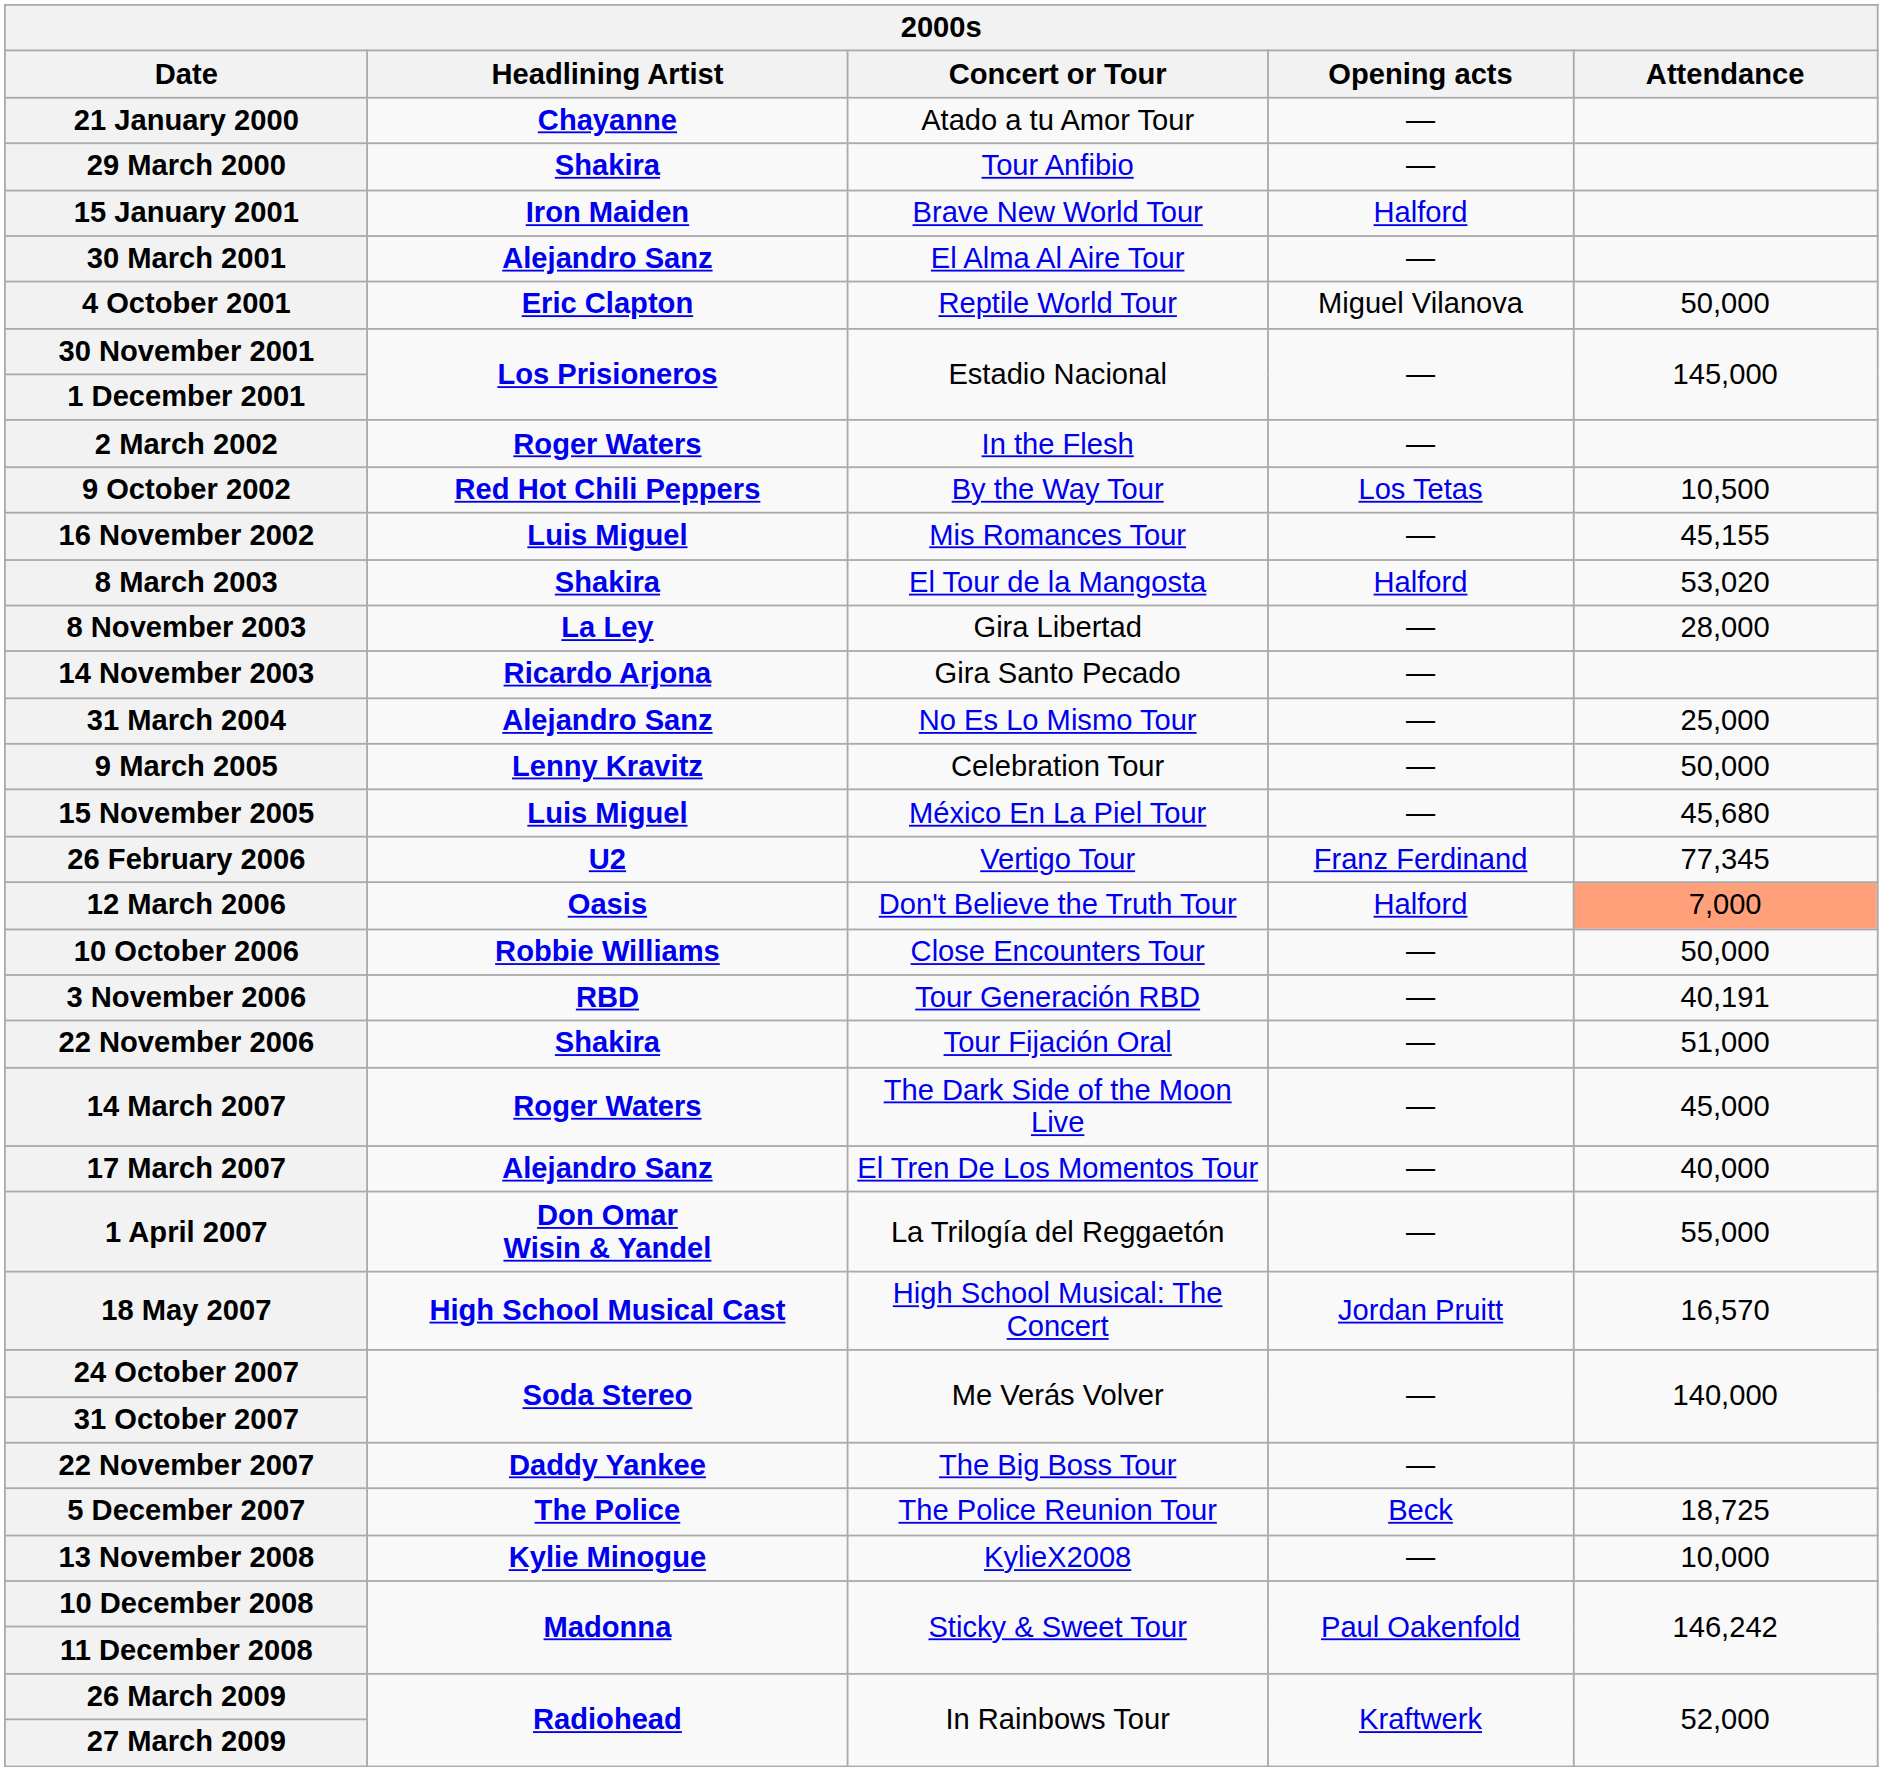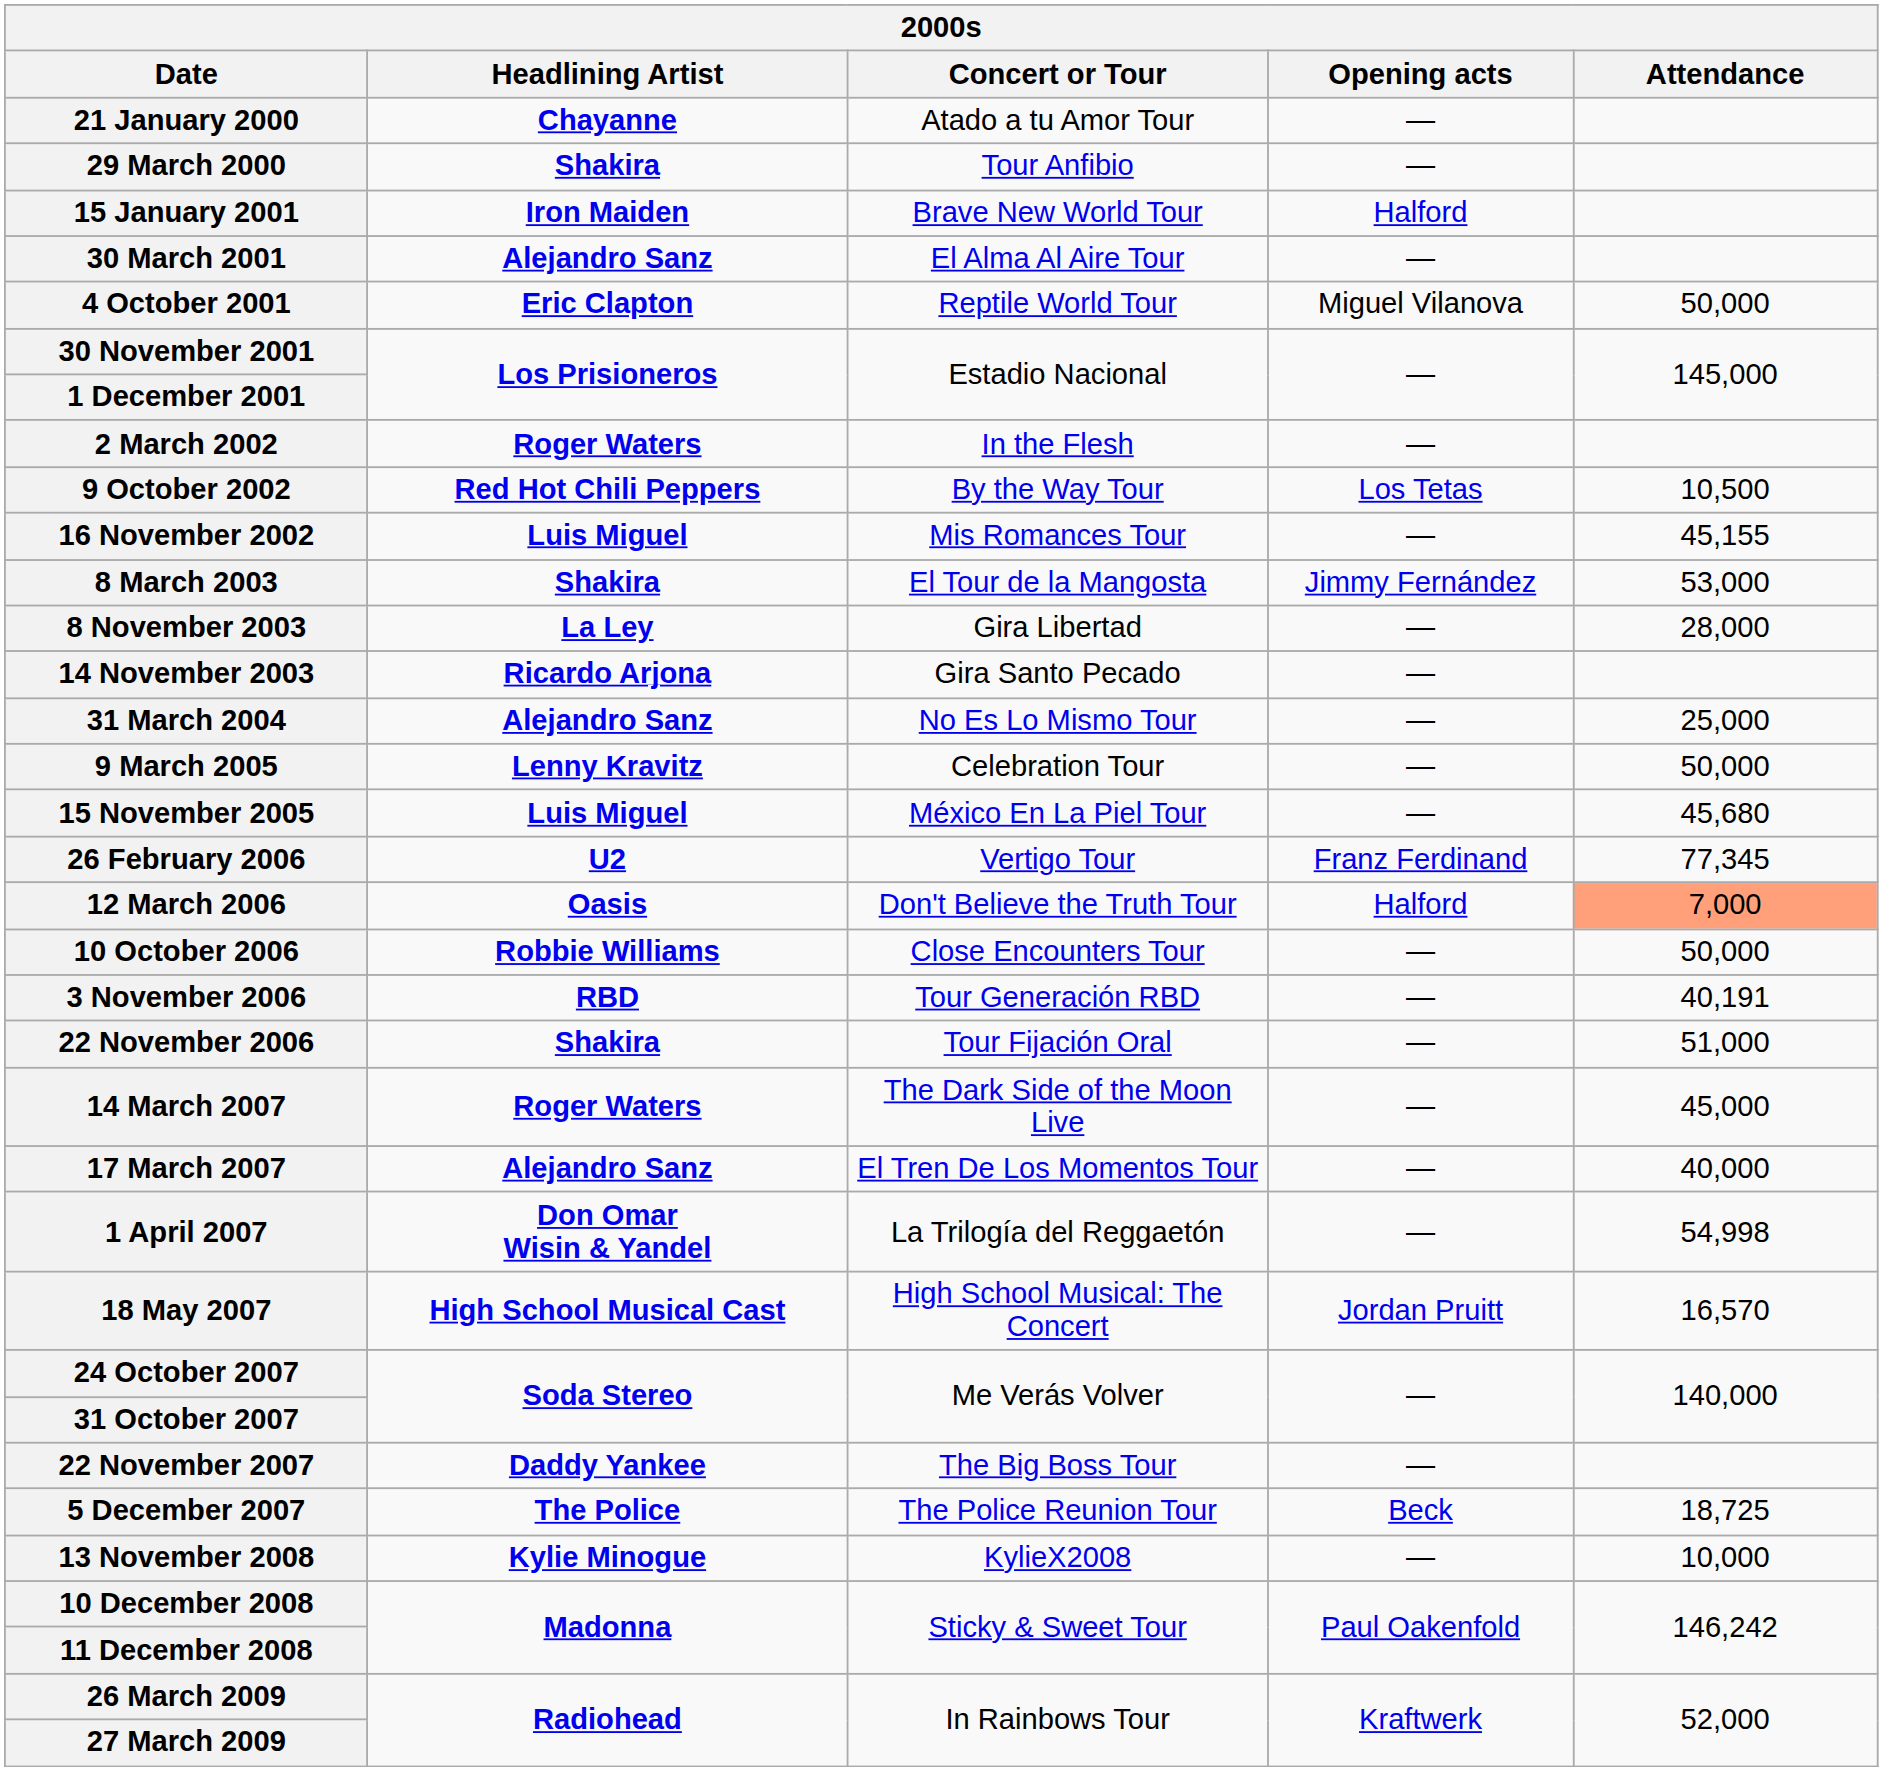 <table class="wikitable plainrowheaders collapsible collapsed" style="text-align:center;">
 <tr>
 <th colspan="5">2000s</th>
 </tr>
 <tr>
 <th scope="col" style="width:12em;">Date</th>
 <th scope="col" style="width:16em;">Headlining Artist</th>
 <th scope="col" style="width:14em;">Concert or Tour</th>
 <th scope="col" style="width:10em;">Opening acts</th>
 <th scope="col" style="width:10em;">Attendance</th>
 </tr>
 <tr>
 <th scope="row">21 January 2000</th>
 <td><strong><a href='#'>Chayanne</a></strong></td>
 <td>Atado a tu Amor Tour</td>
 <td>—</td>
 <td></td>
 </tr>
 <tr>
 <th scope="row">29 March 2000</th>
 <td><strong><a href='#'>Shakira</a></strong></td>
 <td><a href='#'>Tour Anfibio</a></td>
 <td>—</td>
 <td></td>
 </tr>
 <tr>
 <th scope="row">15 January 2001</th>
 <td><strong><a href='#'>Iron Maiden</a></strong></td>
 <td><a href='#'>Brave New World Tour</a></td>
 <td><a href='#'>Halford</a></td>
 <td></td>
 </tr>
 <tr>
 <th scope="row">30 March 2001</th>
 <td><strong><a href='#'>Alejandro Sanz</a></strong></td>
 <td><a href='#'>El Alma Al Aire Tour</a></td>
 <td>—</td>
 <td></td>
 </tr>
 <tr>
 <th scope="row">4 October 2001</th>
 <td><strong><a href='#'>Eric Clapton</a></strong></td>
 <td><a href='#'>Reptile World Tour</a></td>
 <td>Miguel Vilanova</td>
 <td>50,000</td>
 </tr>
 <tr>
 <th scope="row">30 November 2001</th>
 <td rowspan="2"><strong><a href='#'>Los Prisioneros</a></strong></td>
 <td rowspan="2">Estadio Nacional</td>
 <td rowspan="2">—</td>
 <td rowspan="2">145,000</td>
 </tr>
 <tr>
 <th scope="row">1 December 2001</th>
 </tr>
 <tr>
 <th scope="row">2 March 2002</th>
 <td><strong><a href='#'>Roger Waters</a></strong></td>
 <td><a href='#'>In the Flesh</a></td>
 <td>—</td>
 <td></td>
 </tr>
 <tr>
 <th scope="row">9 October 2002</th>
 <td><strong><a href='#'>Red Hot Chili Peppers</a></strong></td>
 <td><a href='#'>By the Way Tour</a></td>
 <td><a href='#'>Los Tetas</a></td>
 <td>10,500</td>
 </tr>
 <tr>
 <th scope="row">16 November 2002</th>
 <td><strong><a href='#'>Luis Miguel</a></strong></td>
 <td><a href='#'>Mis Romances Tour</a></td>
 <td>—</td>
 <td>45,155</td>
 </tr>
 <tr>
 <th scope="row">8 March 2003</th>
 <td><strong><a href='#'>Shakira</a></strong></td>
 <td><a href='#'>El Tour de la Mangosta</a></td>
-<td><a href='#'>Halford</a></td>
-<td>53,020</td>
+<td><a href='#'>Jimmy Fernández</a></td>
+<td>53,000</td>
 </tr>
 <tr>
 <th scope="row">8 November 2003</th>
 <td><strong><a href='#'>La Ley</a></strong></td>
 <td>Gira Libertad</td>
 <td>—</td>
 <td>28,000</td>
 </tr>
 <tr>
 <th scope="row">14 November 2003</th>
 <td><strong><a href='#'>Ricardo Arjona</a></strong></td>
 <td>Gira Santo Pecado</td>
 <td>—</td>
 <td></td>
 </tr>
 <tr>
 <th scope="row">31 March 2004</th>
 <td><strong><a href='#'>Alejandro Sanz</a></strong></td>
 <td><a href='#'>No Es Lo Mismo Tour</a></td>
 <td>—</td>
 <td>25,000</td>
 </tr>
 <tr>
 <th scope="row">9 March 2005</th>
 <td><strong><a href='#'>Lenny Kravitz</a></strong></td>
 <td>Celebration Tour</td>
 <td>—</td>
 <td>50,000</td>
 </tr>
 <tr>
 <th scope="row">15 November 2005</th>
 <td><strong><a href='#'>Luis Miguel</a></strong></td>
 <td><a href='#'>México En La Piel Tour</a></td>
 <td>—</td>
 <td>45,680</td>
 </tr>
 <tr>
 <th scope="row">26 February 2006</th>
 <td><strong><a href='#'>U2</a></strong></td>
 <td><a href='#'>Vertigo Tour</a></td>
 <td><a href='#'>Franz Ferdinand</a></td>
 <td>77,345</td>
 </tr>
 <tr>
 <th scope="row">12 March 2006</th>
 <td><strong><a href='#'>Oasis</a></strong></td>
 <td><a href='#'>Don't Believe the Truth Tour</a></td>
 <td><a href='#'>Halford</a></td>
 <td style="background: lightsalmon;">7,000</td>
 </tr>
 <tr>
 <th scope="row">10 October 2006</th>
 <td><strong><a href='#'>Robbie Williams</a></strong></td>
 <td><a href='#'>Close Encounters Tour</a></td>
 <td>—</td>
 <td>50,000</td>
 </tr>
 <tr>
 <th scope="row">3 November 2006</th>
 <td><strong><a href='#'>RBD</a></strong></td>
 <td><a href='#'>Tour Generación RBD</a></td>
 <td>—</td>
 <td>40,191</td>
 </tr>
 <tr>
 <th scope="row">22 November 2006</th>
 <td><strong><a href='#'>Shakira</a></strong></td>
 <td><a href='#'>Tour Fijación Oral</a></td>
 <td>—</td>
 <td>51,000</td>
 </tr>
 <tr>
 <th scope="row">14 March 2007</th>
 <td><strong><a href='#'>Roger Waters</a></strong></td>
 <td><a href='#'>The Dark Side of the Moon Live</a></td>
 <td>—</td>
 <td>45,000</td>
 </tr>
 <tr>
 <th scope="row">17 March 2007</th>
 <td><strong><a href='#'>Alejandro Sanz</a></strong></td>
 <td><a href='#'>El Tren De Los Momentos Tour</a></td>
 <td>—</td>
 <td>40,000</td>
 </tr>
 <tr>
 <th scope="row">1 April 2007</th>
 <td><strong><a href='#'>Don Omar</a> <br> <a href='#'>Wisin & Yandel</a></strong></td>
 <td>La Trilogía del Reggaetón</td>
 <td>—</td>
-<td>55,000</td>
+<td>54,998</td>
 </tr>
 <tr>
 <th scope="row">18 May 2007</th>
 <td><strong><a href='#'>High School Musical Cast</a></strong></td>
 <td><a href='#'>High School Musical: The Concert</a></td>
 <td><a href='#'>Jordan Pruitt</a></td>
 <td>16,570</td>
 </tr>
 <tr>
 <th scope="row">24 October 2007</th>
 <td rowspan="2"><strong><a href='#'>Soda Stereo</a></strong></td>
 <td rowspan="2">Me Verás Volver</td>
 <td rowspan="2">—</td>
 <td rowspan="2">140,000</td>
 </tr>
 <tr>
 <th scope="row">31 October 2007</th>
 </tr>
 <tr>
 <th scope="row">22 November 2007</th>
 <td><strong><a href='#'>Daddy Yankee</a></strong></td>
 <td><a href='#'>The Big Boss Tour</a></td>
 <td>—</td>
 <td></td>
 </tr>
 <tr>
 <th scope="row">5 December 2007</th>
 <td><strong><a href='#'>The Police</a></strong></td>
 <td><a href='#'>The Police Reunion Tour</a></td>
 <td><a href='#'>Beck</a></td>
 <td>18,725</td>
 </tr>
 <tr>
 <th scope="row">13 November 2008</th>
 <td><strong><a href='#'>Kylie Minogue</a></strong></td>
 <td><a href='#'>KylieX2008</a></td>
 <td>—</td>
 <td>10,000</td>
 </tr>
 <tr>
 <th scope="row">10 December 2008</th>
 <td rowspan="2"><strong><a href='#'>Madonna</a></strong></td>
 <td rowspan="2"><a href='#'>Sticky & Sweet Tour</a></td>
 <td rowspan="2"><a href='#'>Paul Oakenfold</a></td>
 <td rowspan="2">146,242</td>
 </tr>
 <tr>
 <th scope="row">11 December 2008</th>
 </tr>
 <tr>
 <th scope="row">26 March 2009</th>
 <td rowspan="2"><strong><a href='#'>Radiohead</a></strong></td>
 <td rowspan="2">In Rainbows Tour</td>
 <td rowspan="2"><a href='#'>Kraftwerk</a></td>
 <td rowspan="2">52,000</td>
 </tr>
 <tr>
 <th scope="row">27 March 2009</th>
 </tr>
 <tr>
 </tr>
 </table>
